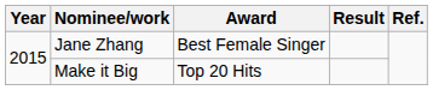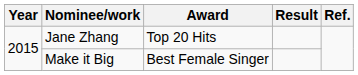 <table class="wikitable">
 <tr>
 <th>Year</th>
 <th>Nominee/work</th>
 <th>Award</th>
 <th><strong>Result</strong></th>
 <th>Ref.</th>
 </tr>
 <tr>
 <td rowspan="2">2015</td>
 <td>Jane Zhang</td>
-<td>Best Female Singer</td>
+<td>Top 20 Hits</td>
 <td></td>
 <td rowspan="2"></td>
 </tr>
 <tr>
 <td>Make it Big</td>
-<td>Top 20 Hits</td>
+<td>Best Female Singer</td>
 <td></td>
 </tr>
 </table>
